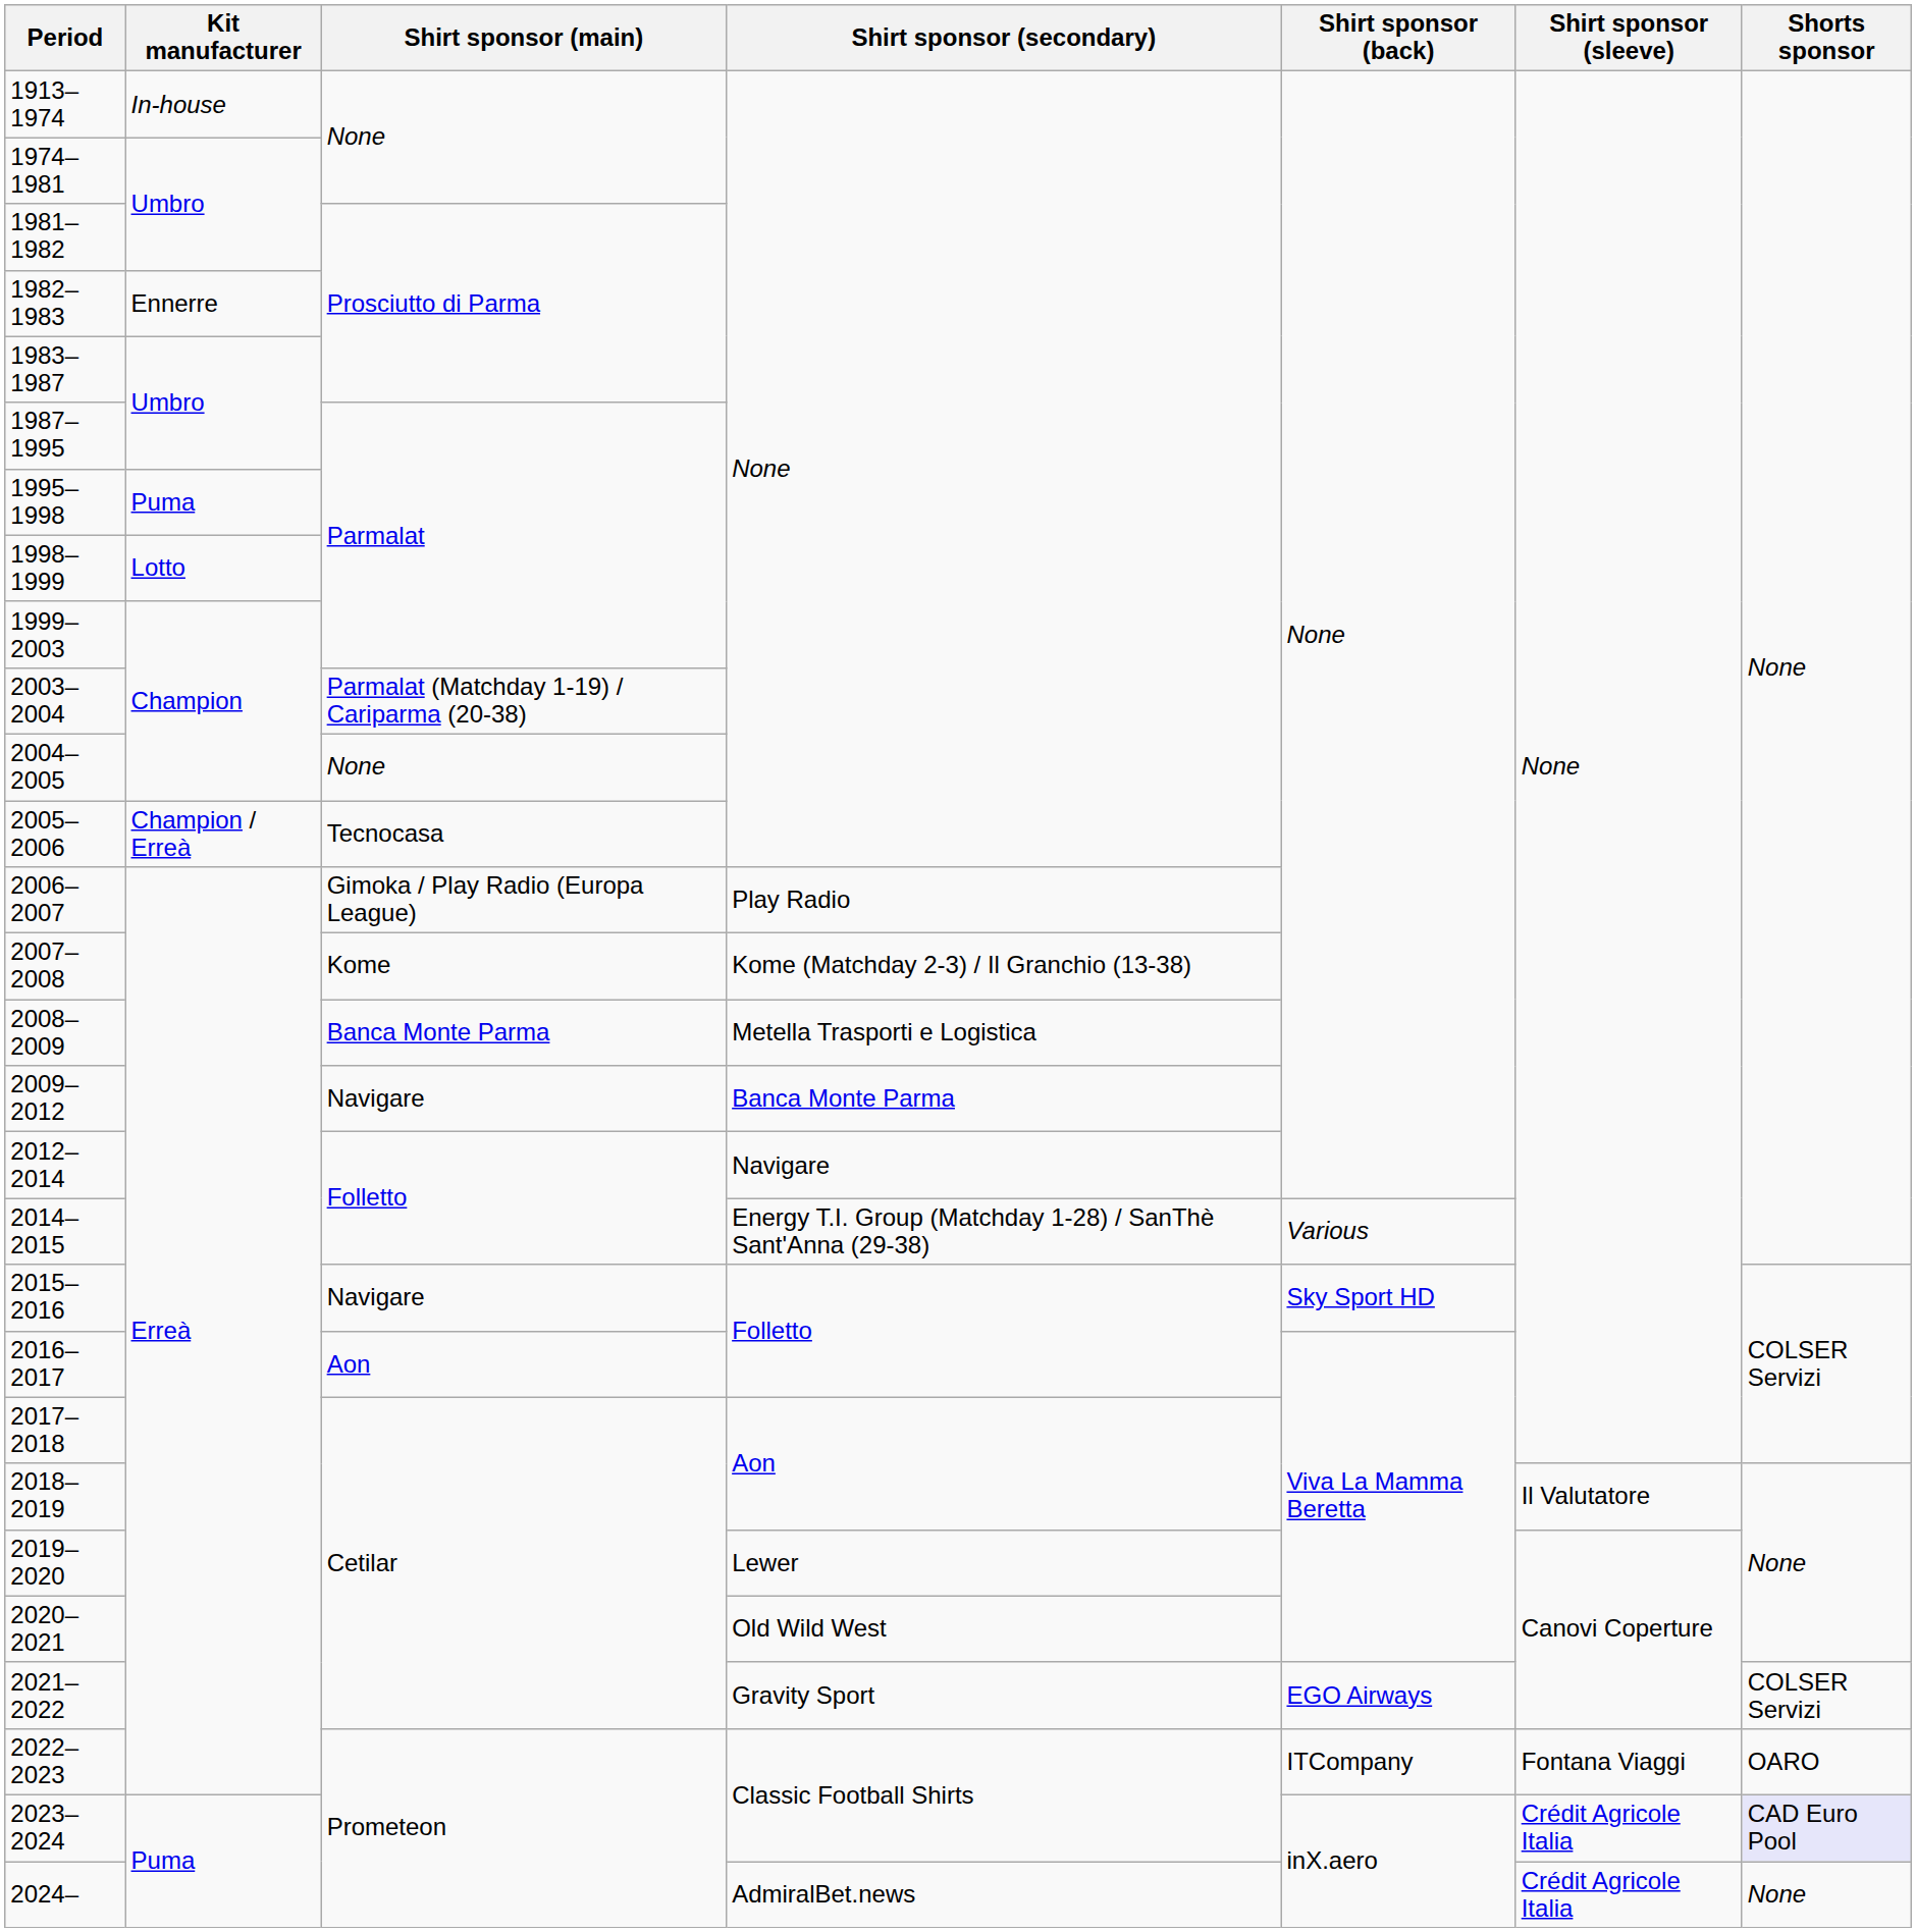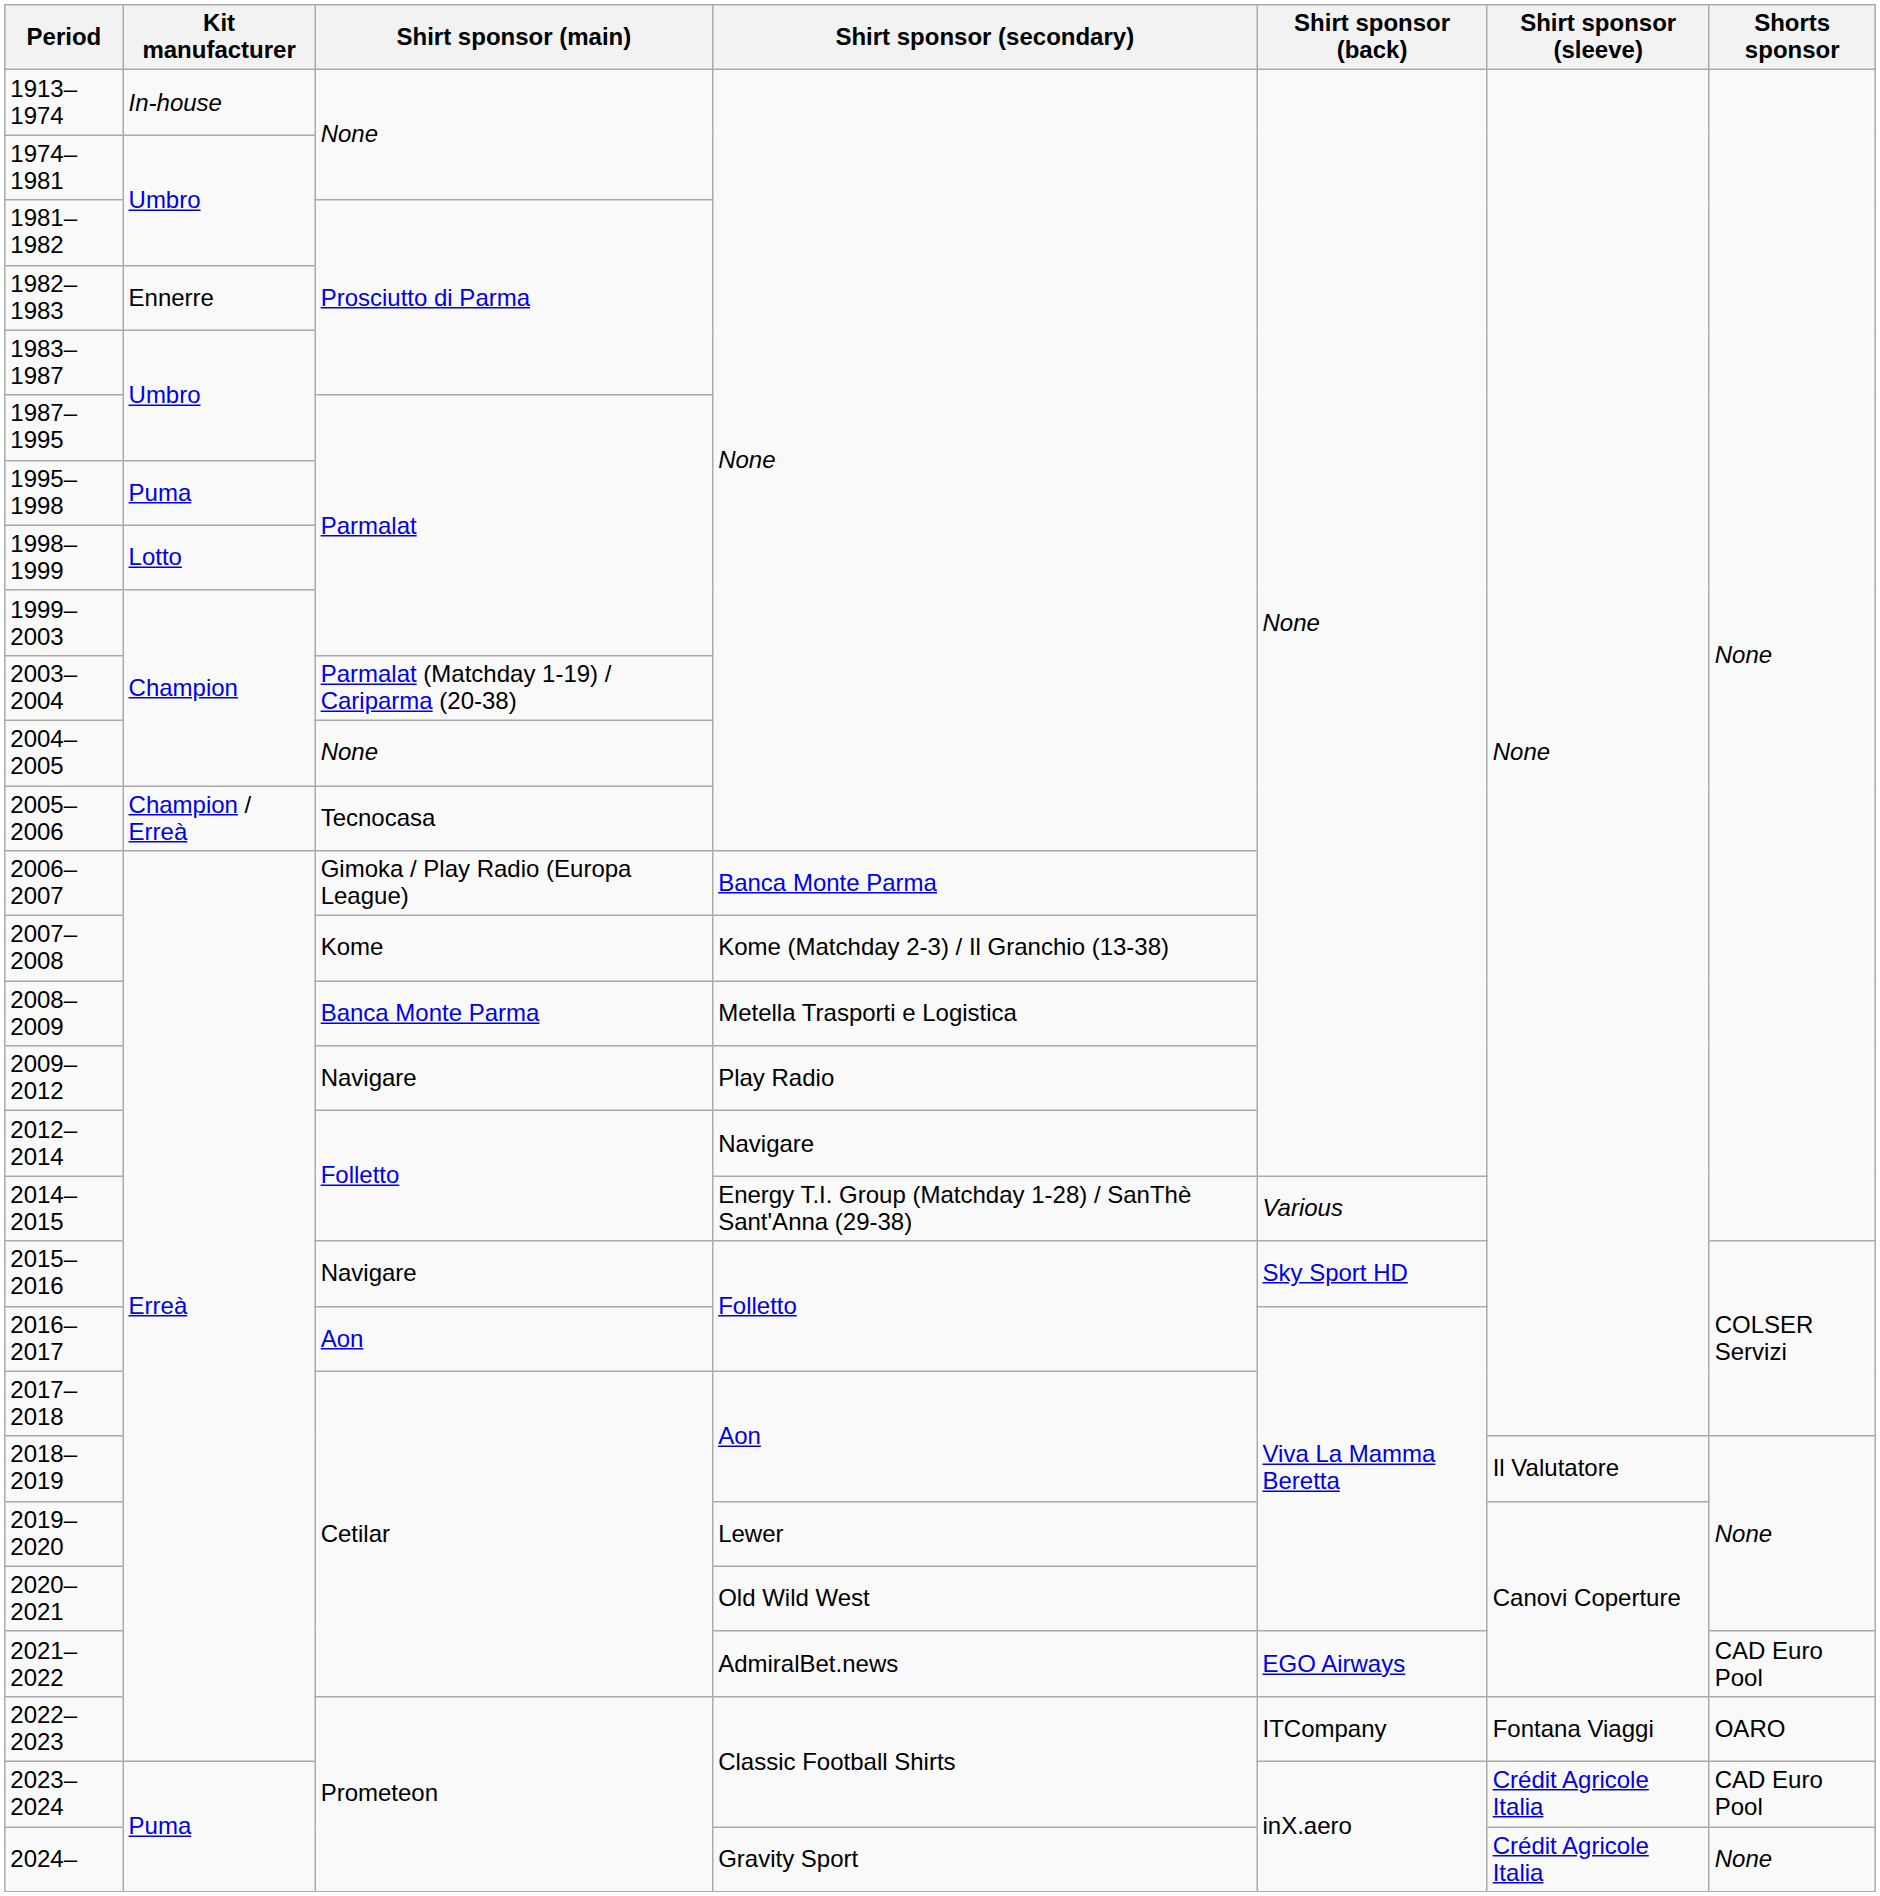 <table class="wikitable">
 <tr>
 <th>Period</th>
 <th>Kit manufacturer</th>
 <th>Shirt sponsor (main)</th>
 <th>Shirt sponsor (secondary)</th>
 <th>Shirt sponsor (back)</th>
 <th>Shirt sponsor (sleeve)</th>
 <th>Shorts sponsor</th>
 </tr>
 <tr>
 <td>1913–1974</td>
 <td><em>In-house</em></td>
 <td rowspan="2"><em>None</em></td>
 <td rowspan="12"><em>None</em></td>
 <td rowspan="17"><em>None</em></td>
 <td rowspan="21"><em>None</em></td>
 <td rowspan="18"><em>None</em></td>
 </tr>
 <tr>
 <td>1974–1981</td>
 <td rowspan="2"><a href='#'>Umbro</a></td>
 </tr>
 <tr>
 <td>1981–1982</td>
 <td rowspan="3"><a href='#'>Prosciutto di Parma</a></td>
 </tr>
 <tr>
 <td>1982–1983</td>
 <td>Ennerre</td>
 </tr>
 <tr>
 <td>1983–1987</td>
 <td rowspan="2"><a href='#'>Umbro</a></td>
 </tr>
 <tr>
 <td>1987–1995</td>
 <td rowspan="4"><a href='#'>Parmalat</a></td>
 </tr>
 <tr>
 <td>1995–1998</td>
 <td><a href='#'>Puma</a></td>
 </tr>
 <tr>
 <td>1998–1999</td>
 <td><a href='#'>Lotto</a></td>
 </tr>
 <tr>
 <td>1999–2003</td>
 <td rowspan="3"><a href='#'>Champion</a></td>
 </tr>
 <tr>
 <td>2003–2004</td>
 <td><a href='#'>Parmalat</a> (Matchday 1-19) / <a href='#'>Cariparma</a> (20-38)</td>
 </tr>
 <tr>
 <td>2004–2005</td>
 <td><em>None</em></td>
 </tr>
 <tr>
 <td>2005–2006</td>
 <td><a href='#'>Champion</a> / <a href='#'>Erreà</a></td>
 <td>Tecnocasa</td>
 </tr>
 <tr>
 <td>2006–2007</td>
 <td rowspan="14"><a href='#'>Erreà</a></td>
 <td>Gimoka / Play Radio (Europa League)</td>
-<td>Play Radio</td>
+<td><a href='#'>Banca Monte Parma</a></td>
 </tr>
 <tr>
 <td>2007–2008</td>
 <td>Kome</td>
 <td>Kome (Matchday 2-3) / Il Granchio (13-38)</td>
 </tr>
 <tr>
 <td>2008–2009</td>
 <td><a href='#'>Banca Monte Parma</a></td>
 <td>Metella Trasporti e Logistica</td>
 </tr>
 <tr>
 <td>2009–2012</td>
 <td>Navigare</td>
-<td><a href='#'>Banca Monte Parma</a></td>
+<td>Play Radio</td>
 </tr>
 <tr>
 <td>2012–2014</td>
 <td rowspan="2"><a href='#'>Folletto</a></td>
 <td>Navigare</td>
 </tr>
 <tr>
 <td>2014–2015</td>
 <td>Energy T.I. Group (Matchday 1-28) / SanThè Sant'Anna (29-38)</td>
 <td><em>Various</em></td>
 </tr>
 <tr>
 <td>2015–2016</td>
 <td>Navigare</td>
 <td rowspan="2"><a href='#'>Folletto</a></td>
 <td><a href='#'>Sky Sport HD</a></td>
 <td rowspan="3">COLSER Servizi</td>
 </tr>
 <tr>
 <td>2016–2017</td>
 <td><a href='#'>Aon</a></td>
 <td rowspan="5"><a href='#'>Viva La Mamma Beretta</a></td>
 </tr>
 <tr>
 <td>2017–2018</td>
 <td rowspan="5">Cetilar</td>
 <td rowspan="2"><a href='#'>Aon</a></td>
 </tr>
 <tr>
 <td>2018–2019</td>
 <td>Il Valutatore</td>
 <td rowspan="3"><em>None</em></td>
 </tr>
 <tr>
 <td>2019–2020</td>
 <td>Lewer</td>
 <td rowspan="3">Canovi Coperture</td>
 </tr>
 <tr>
 <td>2020–2021</td>
 <td>Old Wild West</td>
 </tr>
 <tr>
 <td>2021–2022</td>
-<td>Gravity Sport</td>
+<td>AdmiralBet.news</td>
 <td><a href='#'>EGO Airways</a></td>
-<td>COLSER Servizi</td>
+<td>CAD Euro Pool</td>
 </tr>
 <tr>
 <td>2022–2023</td>
 <td rowspan="3">Prometeon</td>
 <td rowspan="2">Classic Football Shirts</td>
 <td>ITCompany</td>
 <td>Fontana Viaggi</td>
 <td>OARO</td>
 </tr>
 <tr>
 <td>2023–2024</td>
 <td rowspan="2"><a href='#'>Puma</a></td>
 <td rowspan="2">inX.aero</td>
 <td><a href='#'>Crédit Agricole Italia</a></td>
-<td style="background: lavender;">CAD Euro Pool</td>
+<td>CAD Euro Pool</td>
 </tr>
 <tr>
 <td>2024–</td>
-<td>AdmiralBet.news</td>
+<td>Gravity Sport</td>
 <td><a href='#'>Crédit Agricole Italia</a></td>
 <td><em>None</em></td>
 </tr>
 </table>
